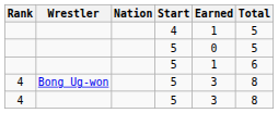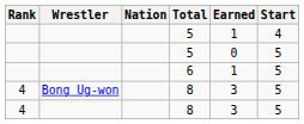 <table class="wikitable sortable" style="text-align:center;">
 <tr>
 <th>Rank</th>
 <th>Wrestler</th>
 <th>Nation</th>
+<th>Total</th>
+<th>Earned</th>
 <th>Start</th>
-<th>Earned</th>
-<th>Total</th>
 </tr>
 <tr>
 <td></td>
 <td align=left></td>
 <td align=left></td>
+<td>5</td>
+<td>1</td>
 <td>4</td>
-<td>1</td>
-<td>5</td>
 </tr>
 <tr>
 <td></td>
 <td align=left></td>
 <td align=left></td>
 <td>5</td>
 <td>0</td>
 <td>5</td>
 </tr>
 <tr>
 <td></td>
 <td align=left></td>
 <td align=left></td>
+<td>6</td>
+<td>1</td>
 <td>5</td>
-<td>1</td>
-<td>6</td>
 </tr>
 <tr>
 <td>4</td>
 <td align=left><a href='#'>Bong Ug-won</a></td>
 <td align=left></td>
+<td>8</td>
+<td>3</td>
 <td>5</td>
-<td>3</td>
-<td>8</td>
 </tr>
 <tr>
 <td>4</td>
 <td align=left></td>
 <td align=left></td>
+<td>8</td>
+<td>3</td>
 <td>5</td>
-<td>3</td>
-<td>8</td>
 </tr>
 </table>
